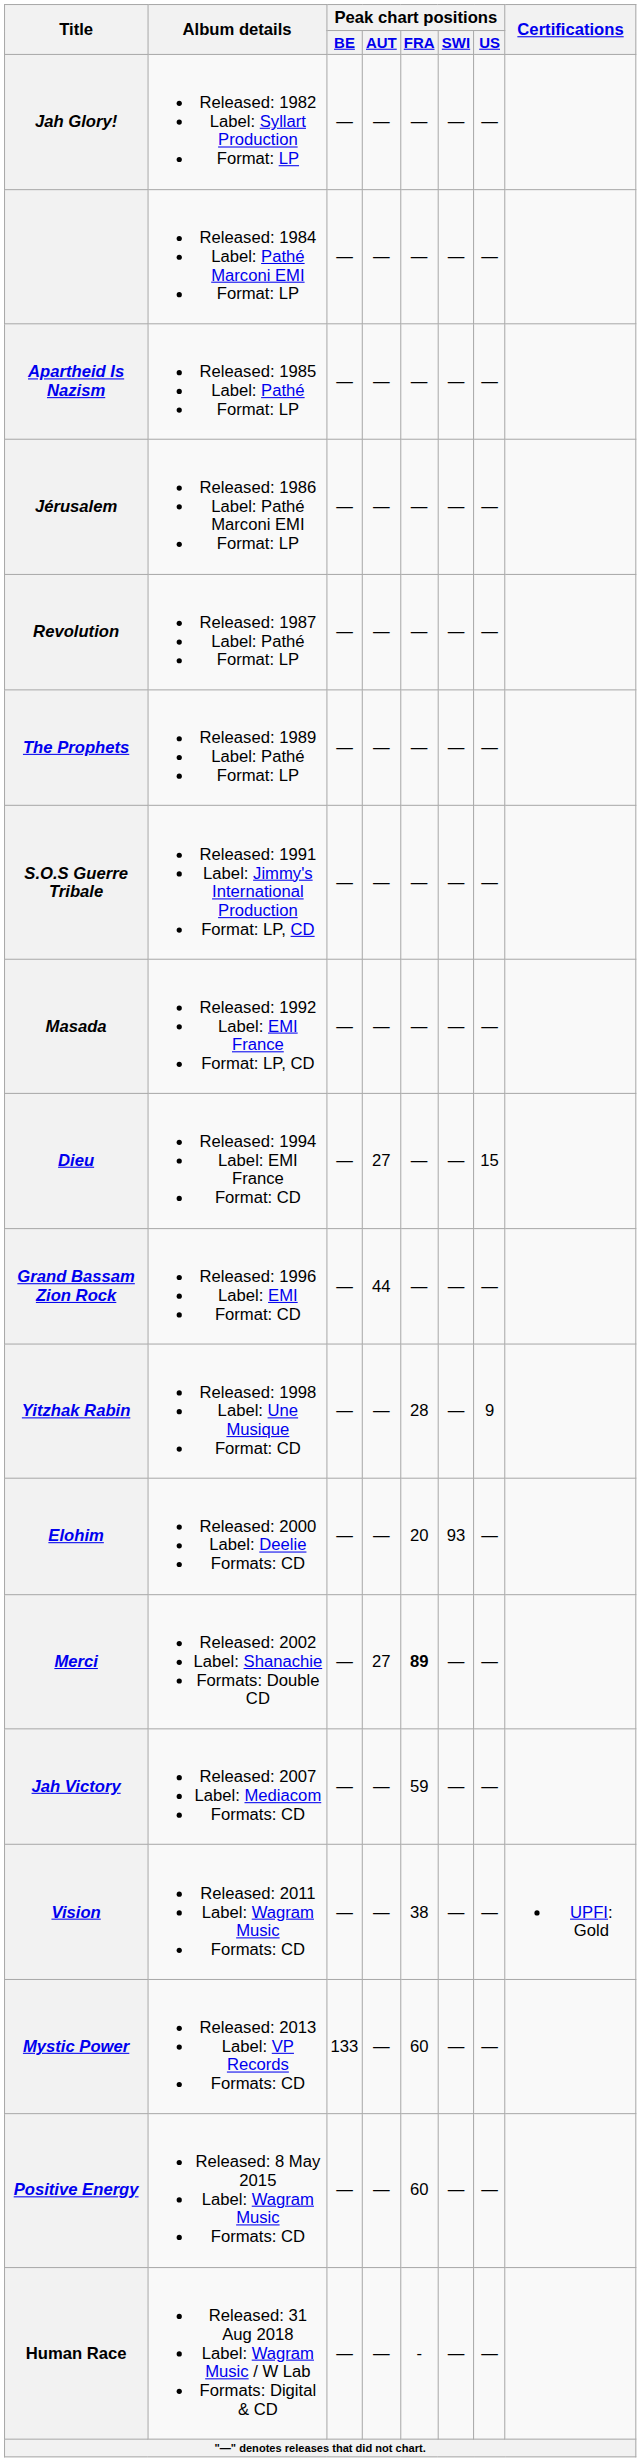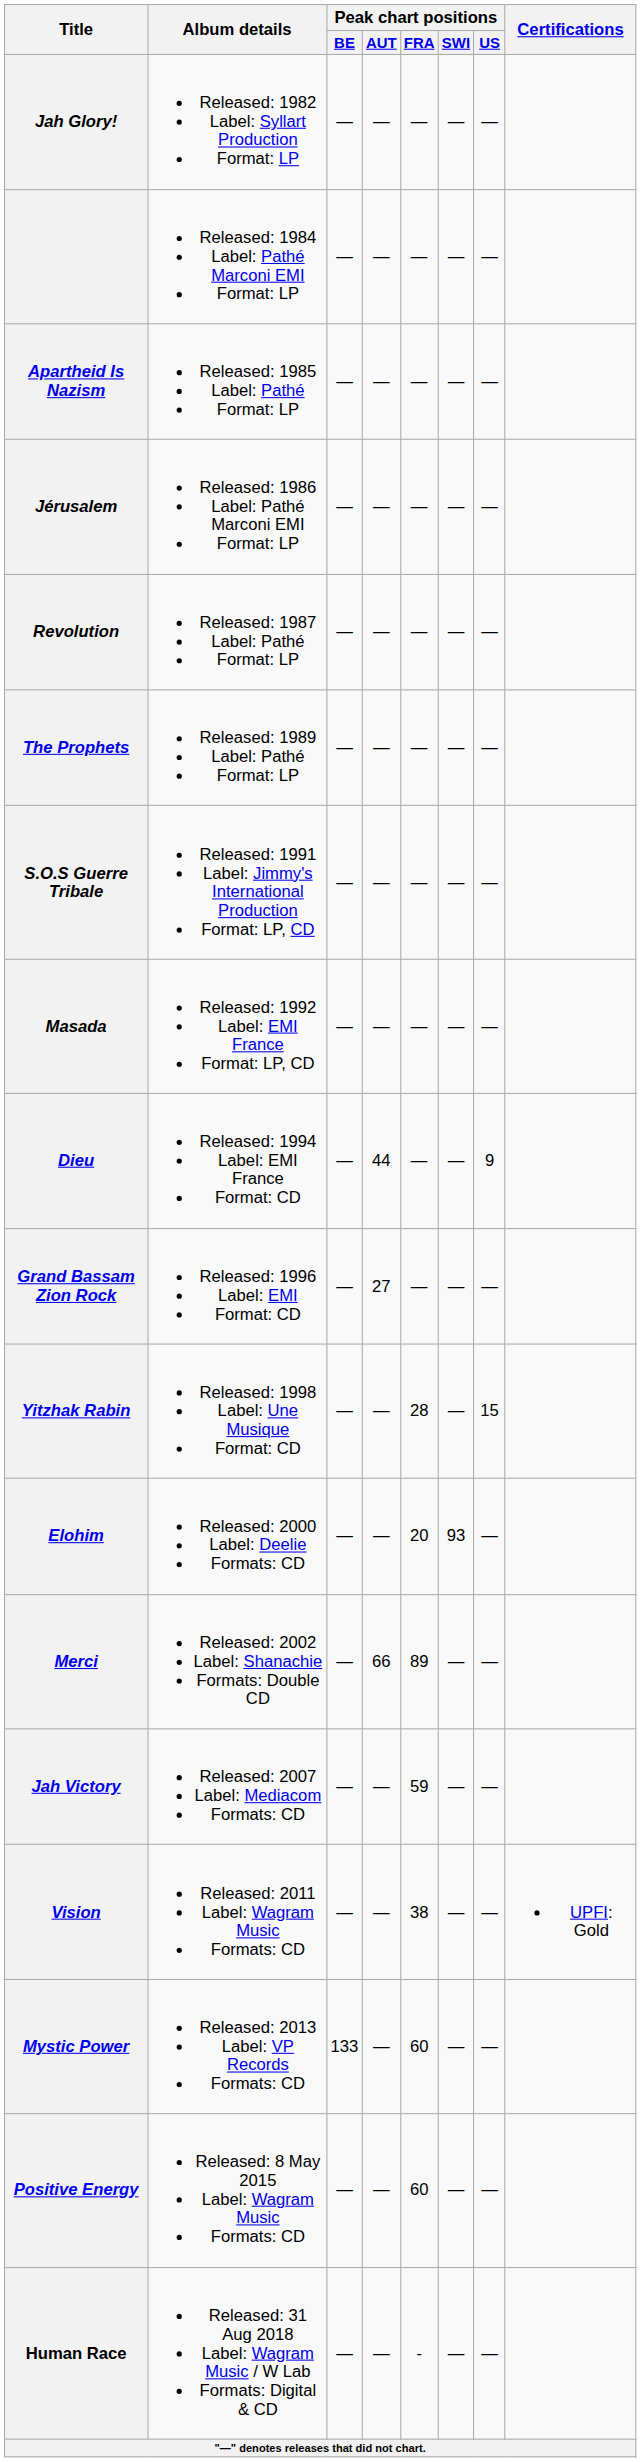 <table class="wikitable plainrowheaders" style="text-align:center;">
 <tr>
 <th scope="col" rowspan="2" style="width:13em;">Title</th>
 <th scope="col" rowspan="2" style="width:14em;">Album details</th>
 <th scope="col" colspan="5">Peak chart positions</th>
 <th scope="col" rowspan="2" style="width:9em;"><a href='#'>Certifications</a></th>
 </tr>
 <tr>
 <th scope="col" style="width:2em;font-size:90%;"><a href='#'>BE</a><br></th>
 <th scope="col" style="width:2em;font-size:90%;"><a href='#'>AUT</a><br></th>
 <th scope="col" style="width:2em;font-size:90%;"><a href='#'>FRA</a><br></th>
 <th scope="col" style="width:2em;font-size:90%;"><a href='#'>SWI</a><br></th>
 <th scope="col" style="width:2em;font-size:90%;"><a href='#'>US</a><br></th>
 </tr>
 <tr>
 <th scope="row"><em>Jah Glory!</em></th>
 <td><br><ul><li>Released: 1982</li><li>Label: <a href='#'>Syllart Production</a></li><li>Format: <a href='#'>LP</a></li></ul></td>
 <td>—</td>
 <td>—</td>
 <td>—</td>
 <td>—</td>
 <td>—</td>
 <td></td>
 </tr>
 <tr>
 <th scope="row"><em></em></th>
 <td><br><ul><li>Released: 1984</li><li>Label: <a href='#'>Pathé Marconi EMI</a></li><li>Format: LP</li></ul></td>
 <td>—</td>
 <td>—</td>
 <td>—</td>
 <td>—</td>
 <td>—</td>
 <td></td>
 </tr>
 <tr>
 <th scope="row"><em><a href='#'>Apartheid Is Nazism</a></em></th>
 <td><br><ul><li>Released: 1985</li><li>Label: <a href='#'>Pathé</a></li><li>Format: LP</li></ul></td>
 <td>—</td>
 <td>—</td>
 <td>—</td>
 <td>—</td>
 <td>—</td>
 <td></td>
 </tr>
 <tr>
 <th scope="row"><em>Jérusalem</em></th>
 <td><br><ul><li>Released: 1986</li><li>Label: Pathé Marconi EMI</li><li>Format: LP</li></ul></td>
 <td>—</td>
 <td>—</td>
 <td>—</td>
 <td>—</td>
 <td>—</td>
 <td></td>
 </tr>
 <tr>
 <th scope="row"><em>Revolution</em></th>
 <td><br><ul><li>Released: 1987</li><li>Label: Pathé</li><li>Format: LP</li></ul></td>
 <td>—</td>
 <td>—</td>
 <td>—</td>
 <td>—</td>
 <td>—</td>
 <td></td>
 </tr>
 <tr>
 <th scope="row"><em><a href='#'>The Prophets</a></em></th>
 <td><br><ul><li>Released: 1989</li><li>Label: Pathé</li><li>Format: LP</li></ul></td>
 <td>—</td>
 <td>—</td>
 <td>—</td>
 <td>—</td>
 <td>—</td>
 <td></td>
 </tr>
 <tr>
 <th scope="row"><em>S.O.S Guerre Tribale</em></th>
 <td><br><ul><li>Released: 1991</li><li>Label: <a href='#'>Jimmy's International Production</a></li><li>Format: LP, <a href='#'>CD</a></li></ul></td>
 <td>—</td>
 <td>—</td>
 <td>—</td>
 <td>—</td>
 <td>—</td>
 <td></td>
 </tr>
 <tr>
 <th scope="row"><em>Masada</em></th>
 <td><br><ul><li>Released: 1992</li><li>Label: <a href='#'>EMI France</a></li><li>Format: LP, CD</li></ul></td>
 <td>—</td>
 <td>—</td>
 <td>—</td>
 <td>—</td>
 <td>—</td>
 <td></td>
 </tr>
 <tr>
 <th scope="row"><em><a href='#'>Dieu</a></em></th>
 <td><br><ul><li>Released: 1994</li><li>Label: EMI France</li><li>Format: CD</li></ul></td>
 <td>—</td>
-<td>27</td>
+<td>44</td>
 <td>—</td>
 <td>—</td>
-<td>15</td>
+<td>9</td>
 <td></td>
 </tr>
 <tr>
 <th scope="row"><em><a href='#'>Grand Bassam Zion Rock</a></em></th>
 <td><br><ul><li>Released: 1996</li><li>Label: <a href='#'>EMI</a></li><li>Format: CD</li></ul></td>
 <td>—</td>
-<td>44</td>
+<td>27</td>
 <td>—</td>
 <td>—</td>
 <td>—</td>
 <td></td>
 </tr>
 <tr>
 <th scope="row"><em><a href='#'>Yitzhak Rabin</a></em></th>
 <td><br><ul><li>Released: 1998</li><li>Label: <a href='#'>Une Musique</a></li><li>Format: CD</li></ul></td>
 <td>—</td>
 <td>—</td>
 <td>28</td>
 <td>—</td>
-<td>9</td>
+<td>15</td>
 <td></td>
 </tr>
 <tr>
 <th scope="row"><em><a href='#'>Elohim</a></em></th>
 <td><br><ul><li>Released: 2000</li><li>Label: <a href='#'>Deelie</a></li><li>Formats: CD</li></ul></td>
 <td>—</td>
 <td>—</td>
 <td>20</td>
 <td>93</td>
 <td>—</td>
 <td></td>
 </tr>
 <tr>
 <th scope="row"><em><a href='#'>Merci</a></em></th>
 <td><br><ul><li>Released: 2002</li><li>Label: <a href='#'>Shanachie</a></li><li>Formats: Double CD</li></ul></td>
 <td>—</td>
-<td>27</td>
-<td><strong>89</strong></td>
+<td>66</td>
+<td>89</td>
 <td>—</td>
 <td>—</td>
 <td></td>
 </tr>
 <tr>
 <th scope="row"><em><a href='#'>Jah Victory</a></em></th>
 <td><br><ul><li>Released: 2007</li><li>Label: <a href='#'>Mediacom</a></li><li>Formats: CD</li></ul></td>
 <td>—</td>
 <td>—</td>
 <td>59</td>
 <td>—</td>
 <td>—</td>
 <td></td>
 </tr>
 <tr>
 <th scope="row"><em><a href='#'>Vision</a></em></th>
 <td><br><ul><li>Released: 2011</li><li>Label: <a href='#'>Wagram Music</a></li><li>Formats: CD</li></ul></td>
 <td>—</td>
 <td>—</td>
 <td>38</td>
 <td>—</td>
 <td>—</td>
 <td><br><ul><li><a href='#'>UPFI</a>: Gold</li></ul></td>
 </tr>
 <tr>
 <th scope="row"><em><a href='#'>Mystic Power</a></em></th>
 <td><br><ul><li>Released: 2013</li><li>Label: <a href='#'>VP Records</a></li><li>Formats: CD</li></ul></td>
 <td>133</td>
 <td>—</td>
 <td>60</td>
 <td>—</td>
 <td>—</td>
 <td></td>
 </tr>
 <tr>
 <th scope="row"><em><a href='#'>Positive Energy</a></em></th>
 <td><br><ul><li>Released: 8 May 2015</li><li>Label: <a href='#'>Wagram Music</a></li><li>Formats: CD</li></ul></td>
 <td>—</td>
 <td>—</td>
 <td>60</td>
 <td>—</td>
 <td>—</td>
 <td></td>
 </tr>
 <tr>
 <th scope="row">Human Race</th>
 <td><br><ul><li>Released: 31 Aug 2018</li><li>Label: <a href='#'>Wagram Music</a> / W Lab</li><li>Formats: Digital & CD</li></ul></td>
 <td>—</td>
 <td>—</td>
 <td>-</td>
 <td>—</td>
 <td>—</td>
 <td></td>
 </tr>
 <tr>
 <th colspan="19" style="text-align:center; font-size:8pt;">"—" denotes releases that did not chart.</th>
 </tr>
 </table>
